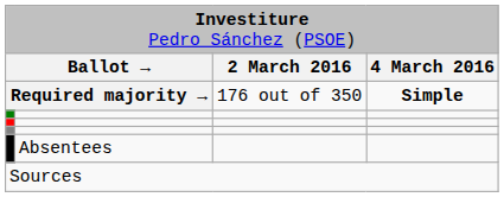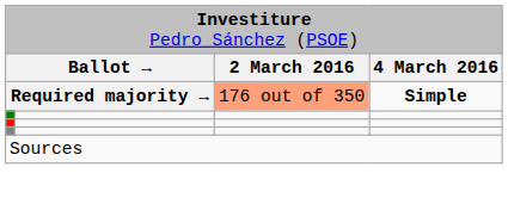 <table class="wikitable" style="text-align:center;">
 <tr>
 <td colspan="4" align="center" bgcolor="#C0C0C0"><strong>Investiture</strong><br><a href='#'>Pedro Sánchez</a> (<a href='#'>PSOE</a>)</td>
 </tr>
 <tr>
 <th colspan="2" width="150px">Ballot →</th>
 <th>2 March 2016</th>
 <th>4 March 2016</th>
 </tr>
 <tr>
 <th colspan="2">Required majority →</th>
-<td>176 out of 350 </td>
+<td style="background: lightsalmon;">176 out of 350 </td>
 <td><strong>Simple </strong></td>
 </tr>
 <tr>
 <th width="1px" style="background:green;"></th>
 <td align="left"></td>
 <td></td>
 <td></td>
 </tr>
 <tr>
 <th style="color:inherit;background:red;"></th>
 <td align="left"></td>
 <td></td>
 <td></td>
 </tr>
 <tr>
 <th style="color:inherit;background:gray;"></th>
 <td align="left"></td>
 <td></td>
 <td></td>
 </tr>
 <tr>
-<th style="color:inherit;background:black;"></th>
-<td align="left"><span>Absentees</span></td>
-<td></td>
-<td></td>
-</tr>
-<tr>
 <td align="left" colspan="4">Sources</td>
 </tr>
 </table>
